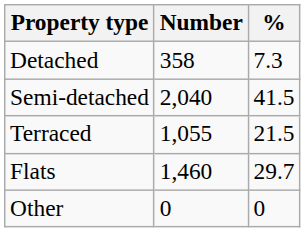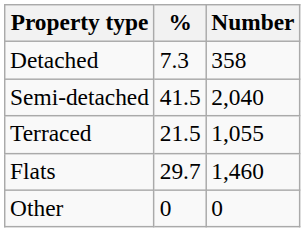 <table class="wikitable">
 <tr>
 <th>Property type</th>
+<th>%</th>
 <th>Number</th>
-<th>%</th>
 </tr>
 <tr>
 <td>Detached</td>
+<td>7.3</td>
 <td>358</td>
-<td>7.3</td>
 </tr>
 <tr>
 <td>Semi-detached</td>
+<td>41.5</td>
 <td>2,040</td>
-<td>41.5</td>
 </tr>
 <tr>
 <td>Terraced</td>
+<td>21.5</td>
 <td>1,055</td>
-<td>21.5</td>
 </tr>
 <tr>
 <td>Flats</td>
+<td>29.7</td>
 <td>1,460</td>
-<td>29.7</td>
 </tr>
 <tr>
 <td>Other</td>
 <td>0</td>
 <td>0</td>
 </tr>
 </table>
